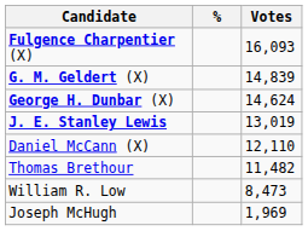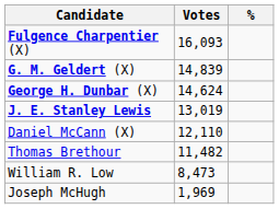 <table class="wikitable">
 <tr>
 <th style="width: 170px">Candidate</th>
+<th style="width: 50px">Votes</th>
 <th style="width: 40px">%</th>
-<th style="width: 50px">Votes</th>
 </tr>
 <tr>
 <td><strong><a href='#'>Fulgence Charpentier</a></strong> (X)</td>
+<td>16,093</td>
 <td></td>
-<td>16,093</td>
 </tr>
 <tr>
 <td><strong><a href='#'>G. M. Geldert</a></strong> (X)</td>
+<td>14,839</td>
 <td></td>
-<td>14,839</td>
 </tr>
 <tr>
 <td><strong><a href='#'>George H. Dunbar</a></strong> (X)</td>
+<td>14,624</td>
 <td></td>
-<td>14,624</td>
 </tr>
 <tr>
 <td><strong><a href='#'>J. E. Stanley Lewis</a></strong></td>
+<td>13,019</td>
 <td></td>
-<td>13,019</td>
 </tr>
 <tr>
 <td><a href='#'>Daniel McCann</a> (X)</td>
+<td>12,110</td>
 <td></td>
-<td>12,110</td>
 </tr>
 <tr>
 <td><a href='#'>Thomas Brethour</a></td>
+<td>11,482</td>
 <td></td>
-<td>11,482</td>
 </tr>
 <tr>
 <td>William R. Low</td>
+<td>8,473</td>
 <td></td>
-<td>8,473</td>
 </tr>
 <tr>
 <td>Joseph McHugh</td>
+<td>1,969</td>
 <td></td>
-<td>1,969</td>
 </tr>
 </table>
